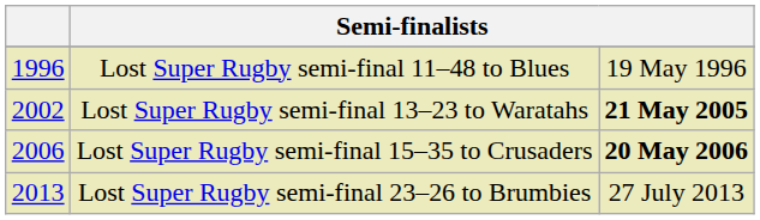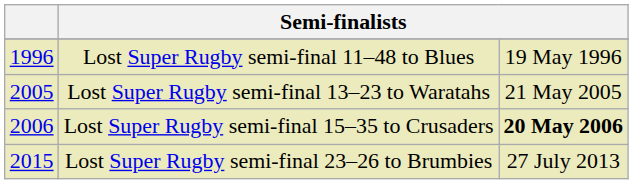 <table class="wikitable" style="text-align:center">
 <tr>
 <th></th>
 <th colspan="3">Semi-finalists</th>
 </tr>
 <tr>
 </tr>
 <tr bgcolor=#ECEBBD>
 <td><a href='#'>1996</a></td>
 <td>Lost <a href='#'>Super Rugby</a> semi-final 11–48 to Blues</td>
 <td>19 May 1996</td>
 </tr>
 <tr bgcolor=#ECEBBD>
-<td><a href='#'>2002</a></td>
+<td><a href='#'>2005</a></td>
 <td>Lost <a href='#'>Super Rugby</a> semi-final 13–23 to Waratahs</td>
-<td><strong>21 May 2005</strong></td>
+<td>21 May 2005</td>
 </tr>
 <tr bgcolor=#ECEBBD>
 <td><a href='#'>2006</a></td>
 <td>Lost <a href='#'>Super Rugby</a> semi-final 15–35 to Crusaders</td>
 <td><strong>20 May 2006</strong></td>
 </tr>
 <tr bgcolor=#ECEBBD>
-<td><a href='#'>2013</a></td>
+<td><a href='#'>2015</a></td>
 <td>Lost <a href='#'>Super Rugby</a> semi-final 23–26 to Brumbies</td>
 <td>27 July 2013</td>
 </tr>
 </table>
